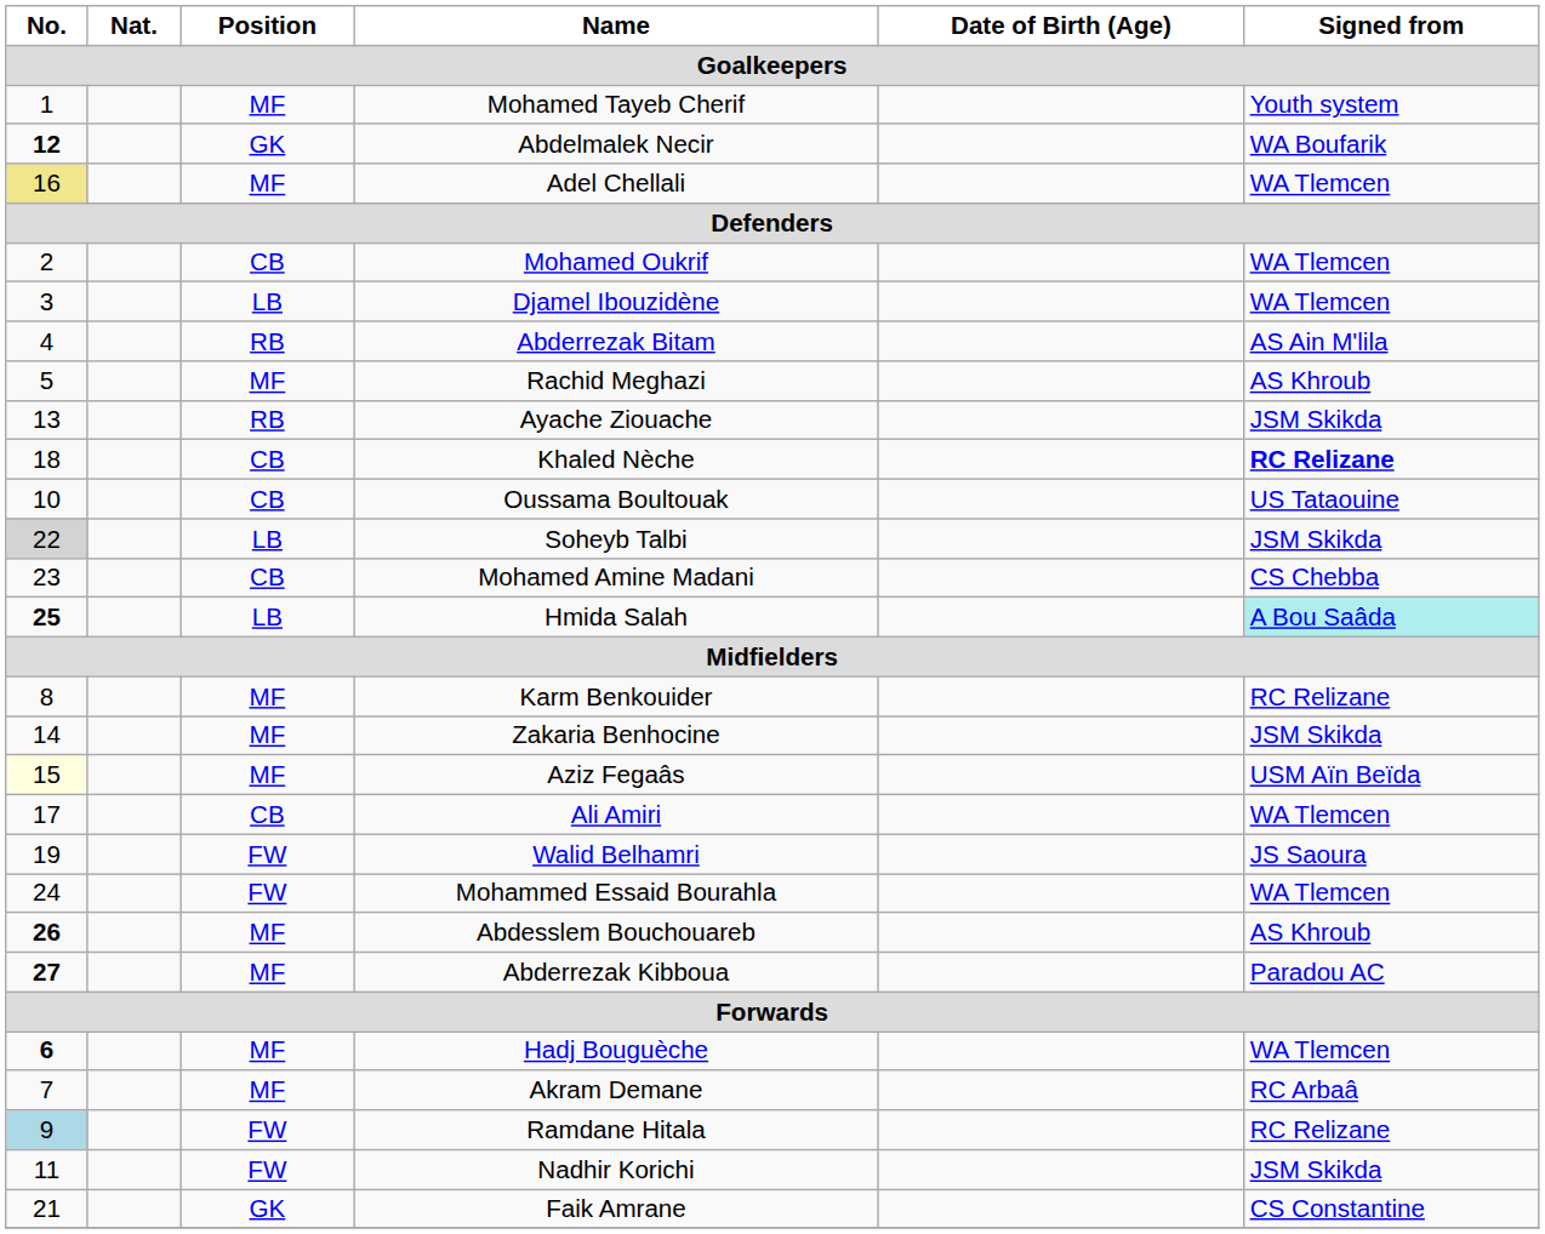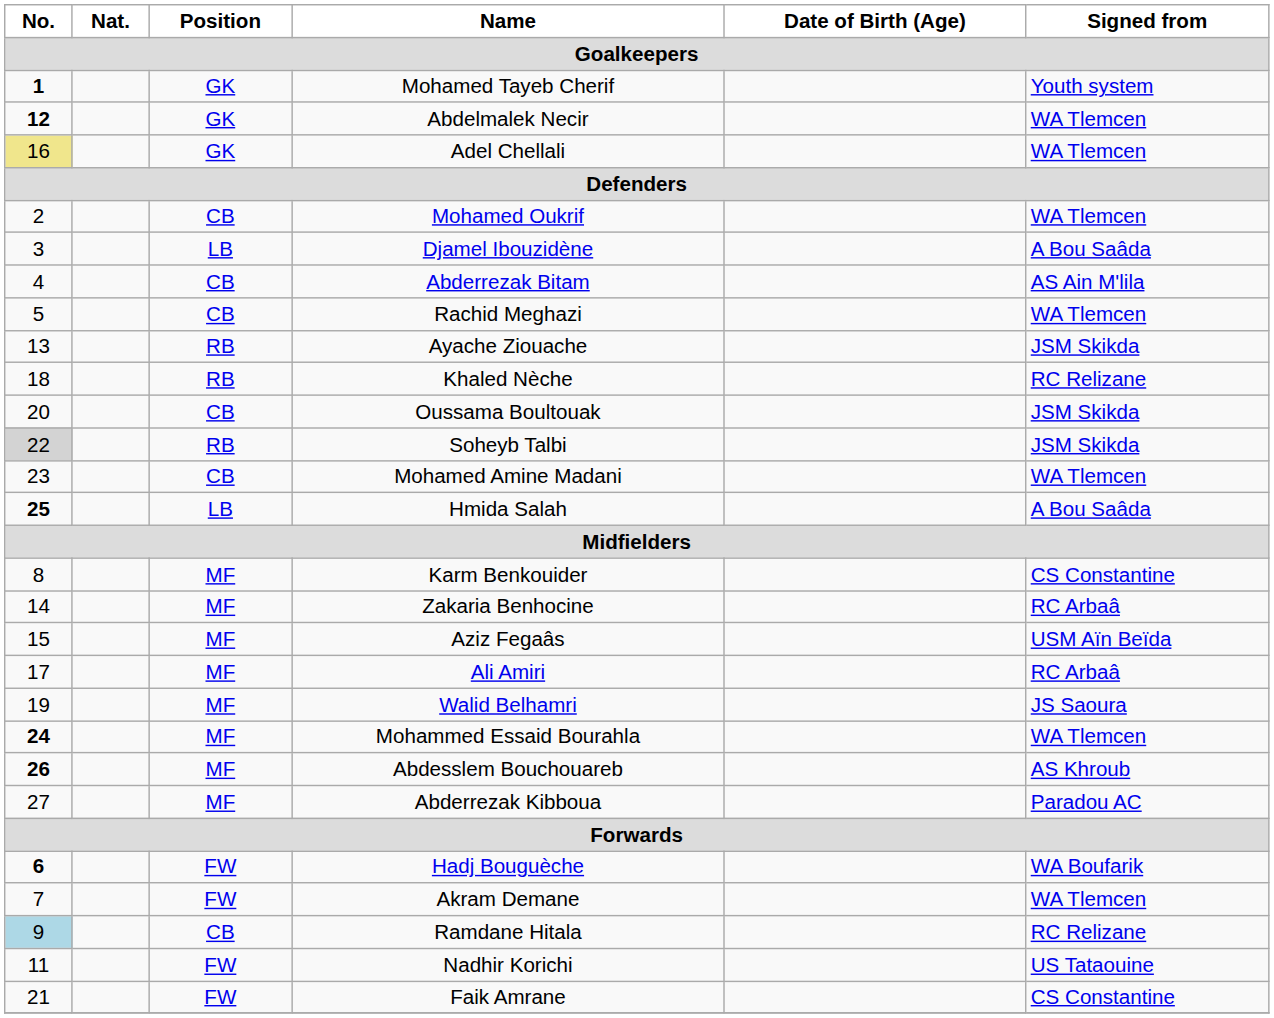 <table class="wikitable" style="text-align:center; font-size:90%; width:70%">
 <tr>
 <th style="background:white; color:black; text-align:center;">No.</th>
 <th style="background:white; color:black; text-align:center;">Nat.</th>
 <th style="background:white; color:black; text-align:center;">Position</th>
 <th style="background:white; color:black; text-align:center;">Name</th>
 <th style="background:white; color:black; text-align:center;">Date of Birth (Age)</th>
 <th style="background:white; color:black; text-align:center;">Signed from</th>
 </tr>
 <tr>
 <th colspan=10 style="background:#DCDCDC; text-align:center;">Goalkeepers</th>
 </tr>
 <tr>
-<td>1</td>
+<td><strong>1</strong></td>
 <td></td>
-<td><a href='#'>MF</a></td>
+<td><a href='#'>GK</a></td>
 <td>Mohamed Tayeb Cherif</td>
 <td></td>
 <td style="text-align:left"> <a href='#'>Youth system</a></td>
 </tr>
 <tr>
 <td><strong>12</strong></td>
 <td></td>
 <td><a href='#'>GK</a></td>
 <td>Abdelmalek Necir</td>
 <td></td>
-<td style="text-align:left"> <a href='#'>WA Boufarik</a></td>
+<td style="text-align:left"> <a href='#'>WA Tlemcen</a></td>
 </tr>
 <tr>
 <td style="background: khaki;">16</td>
 <td></td>
-<td><a href='#'>MF</a></td>
+<td><a href='#'>GK</a></td>
 <td>Adel Chellali</td>
 <td></td>
 <td style="text-align:left"> <a href='#'>WA Tlemcen</a></td>
 </tr>
 <tr>
 <th colspan=10 style="background:#DCDCDC; text-align:center;">Defenders</th>
 </tr>
 <tr>
 <td>2</td>
 <td></td>
 <td><a href='#'>CB</a></td>
 <td><a href='#'>Mohamed Oukrif</a></td>
 <td></td>
 <td style="text-align:left"> <a href='#'>WA Tlemcen</a></td>
 </tr>
 <tr>
 <td>3</td>
 <td></td>
 <td><a href='#'>LB</a></td>
 <td><a href='#'>Djamel Ibouzidène</a></td>
 <td></td>
-<td style="text-align:left"> <a href='#'>WA Tlemcen</a></td>
+<td style="text-align:left"> <a href='#'>A Bou Saâda</a></td>
 </tr>
 <tr>
 <td>4</td>
 <td></td>
-<td><a href='#'>RB</a></td>
+<td><a href='#'>CB</a></td>
 <td><a href='#'>Abderrezak Bitam</a></td>
 <td></td>
 <td style="text-align:left"> <a href='#'>AS Ain M'lila</a></td>
 </tr>
 <tr>
 <td>5</td>
 <td></td>
-<td><a href='#'>MF</a></td>
+<td><a href='#'>CB</a></td>
 <td>Rachid Meghazi</td>
 <td></td>
-<td style="text-align:left"> <a href='#'>AS Khroub</a></td>
+<td style="text-align:left"> <a href='#'>WA Tlemcen</a></td>
 </tr>
 <tr>
 <td>13</td>
 <td></td>
 <td><a href='#'>RB</a></td>
 <td>Ayache Ziouache</td>
 <td></td>
 <td style="text-align:left"> <a href='#'>JSM Skikda</a></td>
 </tr>
 <tr>
 <td>18</td>
 <td></td>
-<td><a href='#'>CB</a></td>
+<td><a href='#'>RB</a></td>
 <td>Khaled Nèche</td>
 <td></td>
-<td style="text-align:left"><strong> <a href='#'>RC Relizane</a></strong></td>
+<td style="text-align:left"> <a href='#'>RC Relizane</a></td>
 </tr>
 <tr>
-<td>10</td>
+<td>20</td>
 <td></td>
 <td><a href='#'>CB</a></td>
 <td>Oussama Boultouak</td>
 <td></td>
-<td style="text-align:left"> <a href='#'>US Tataouine</a></td>
+<td style="text-align:left"> <a href='#'>JSM Skikda</a></td>
 </tr>
 <tr>
 <td style="background: lightgrey;">22</td>
 <td></td>
-<td><a href='#'>LB</a></td>
+<td><a href='#'>RB</a></td>
 <td>Soheyb Talbi</td>
 <td></td>
 <td style="text-align:left"> <a href='#'>JSM Skikda</a></td>
 </tr>
 <tr>
 <td>23</td>
 <td></td>
 <td><a href='#'>CB</a></td>
 <td>Mohamed Amine Madani</td>
 <td></td>
-<td style="text-align:left"> <a href='#'>CS Chebba</a></td>
+<td style="text-align:left"> <a href='#'>WA Tlemcen</a></td>
 </tr>
 <tr>
 <td><strong>25</strong></td>
 <td></td>
 <td><a href='#'>LB</a></td>
 <td>Hmida Salah</td>
 <td></td>
-<td style="background: paleturquoise; text-align:left"> <a href='#'>A Bou Saâda</a></td>
+<td style="text-align:left"> <a href='#'>A Bou Saâda</a></td>
 </tr>
 <tr>
 <th colspan=10 style="background:#DCDCDC; text-align:center;">Midfielders</th>
 </tr>
 <tr>
 <td>8</td>
 <td></td>
 <td><a href='#'>MF</a></td>
 <td>Karm Benkouider</td>
 <td></td>
-<td style="text-align:left"> <a href='#'>RC Relizane</a></td>
+<td style="text-align:left"> <a href='#'>CS Constantine</a></td>
 </tr>
 <tr>
 <td>14</td>
 <td></td>
 <td><a href='#'>MF</a></td>
 <td>Zakaria Benhocine</td>
 <td></td>
-<td style="text-align:left"> <a href='#'>JSM Skikda</a></td>
+<td style="text-align:left"> <a href='#'>RC Arbaâ</a></td>
 </tr>
 <tr>
-<td style="background: lightyellow;">15</td>
+<td>15</td>
 <td></td>
 <td><a href='#'>MF</a></td>
 <td>Aziz Fegaâs</td>
 <td></td>
 <td style="text-align:left"> <a href='#'>USM Aïn Beïda</a></td>
 </tr>
 <tr>
 <td>17</td>
 <td></td>
-<td><a href='#'>CB</a></td>
+<td><a href='#'>MF</a></td>
 <td><a href='#'>Ali Amiri</a></td>
 <td></td>
-<td style="text-align:left"> <a href='#'>WA Tlemcen</a></td>
+<td style="text-align:left"> <a href='#'>RC Arbaâ</a></td>
 </tr>
 <tr>
 <td>19</td>
 <td></td>
-<td><a href='#'>FW</a></td>
+<td><a href='#'>MF</a></td>
 <td><a href='#'>Walid Belhamri</a></td>
 <td></td>
 <td style="text-align:left"> <a href='#'>JS Saoura</a></td>
 </tr>
 <tr>
-<td>24</td>
+<td><strong>24</strong></td>
 <td></td>
-<td><a href='#'>FW</a></td>
+<td><a href='#'>MF</a></td>
 <td>Mohammed Essaid Bourahla</td>
 <td></td>
 <td style="text-align:left"> <a href='#'>WA Tlemcen</a></td>
 </tr>
 <tr>
 <td><strong>26</strong></td>
 <td></td>
 <td><a href='#'>MF</a></td>
 <td>Abdesslem Bouchouareb</td>
 <td></td>
 <td style="text-align:left"> <a href='#'>AS Khroub</a></td>
 </tr>
 <tr>
-<td><strong>27</strong></td>
+<td>27</td>
 <td></td>
 <td><a href='#'>MF</a></td>
 <td>Abderrezak Kibboua</td>
 <td></td>
 <td style="text-align:left"> <a href='#'>Paradou AC</a></td>
 </tr>
 <tr>
 <th colspan=10 style="background:#DCDCDC; text-align:center;">Forwards</th>
 </tr>
 <tr>
 <td><strong>6</strong></td>
 <td></td>
-<td><a href='#'>MF</a></td>
+<td><a href='#'>FW</a></td>
 <td><a href='#'>Hadj Bouguèche</a></td>
+<td></td>
+<td style="text-align:left"> <a href='#'>WA Boufarik</a></td>
+</tr>
+<tr>
+<td>7</td>
+<td></td>
+<td><a href='#'>FW</a></td>
+<td>Akram Demane</td>
 <td></td>
 <td style="text-align:left"> <a href='#'>WA Tlemcen</a></td>
 </tr>
 <tr>
-<td>7</td>
-<td></td>
-<td><a href='#'>MF</a></td>
-<td>Akram Demane</td>
-<td></td>
-<td style="text-align:left"> <a href='#'>RC Arbaâ</a></td>
-</tr>
-<tr>
 <td style="background: lightblue;">9</td>
 <td></td>
-<td><a href='#'>FW</a></td>
+<td><a href='#'>CB</a></td>
 <td>Ramdane Hitala</td>
 <td></td>
 <td style="text-align:left"> <a href='#'>RC Relizane</a></td>
 </tr>
 <tr>
 <td>11</td>
 <td></td>
 <td><a href='#'>FW</a></td>
 <td>Nadhir Korichi</td>
 <td></td>
-<td style="text-align:left"> <a href='#'>JSM Skikda</a></td>
+<td style="text-align:left"> <a href='#'>US Tataouine</a></td>
 </tr>
 <tr>
 <td>21</td>
 <td></td>
-<td><a href='#'>GK</a></td>
+<td><a href='#'>FW</a></td>
 <td>Faik Amrane</td>
 <td></td>
 <td style="text-align:left"> <a href='#'>CS Constantine</a></td>
 </tr>
 <tr>
 </tr>
 </table>
